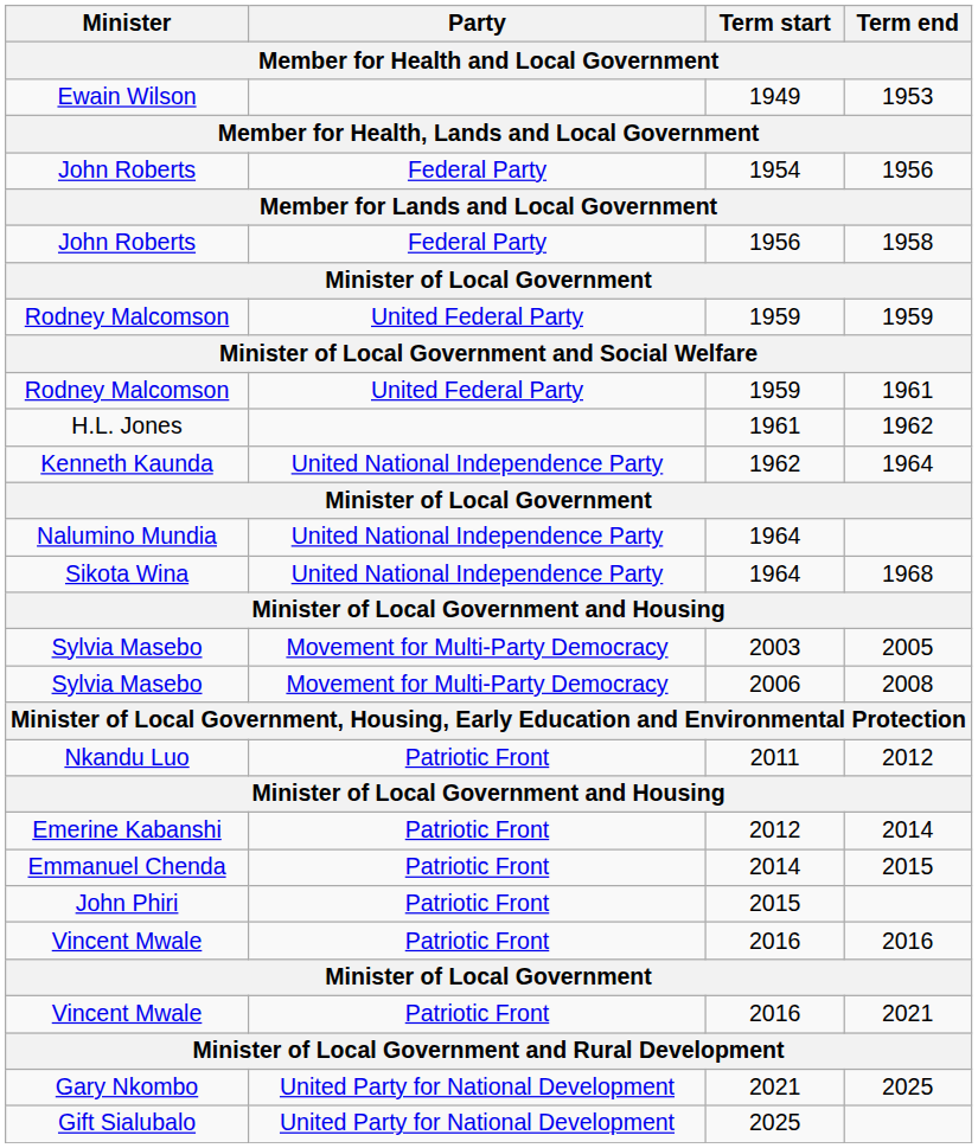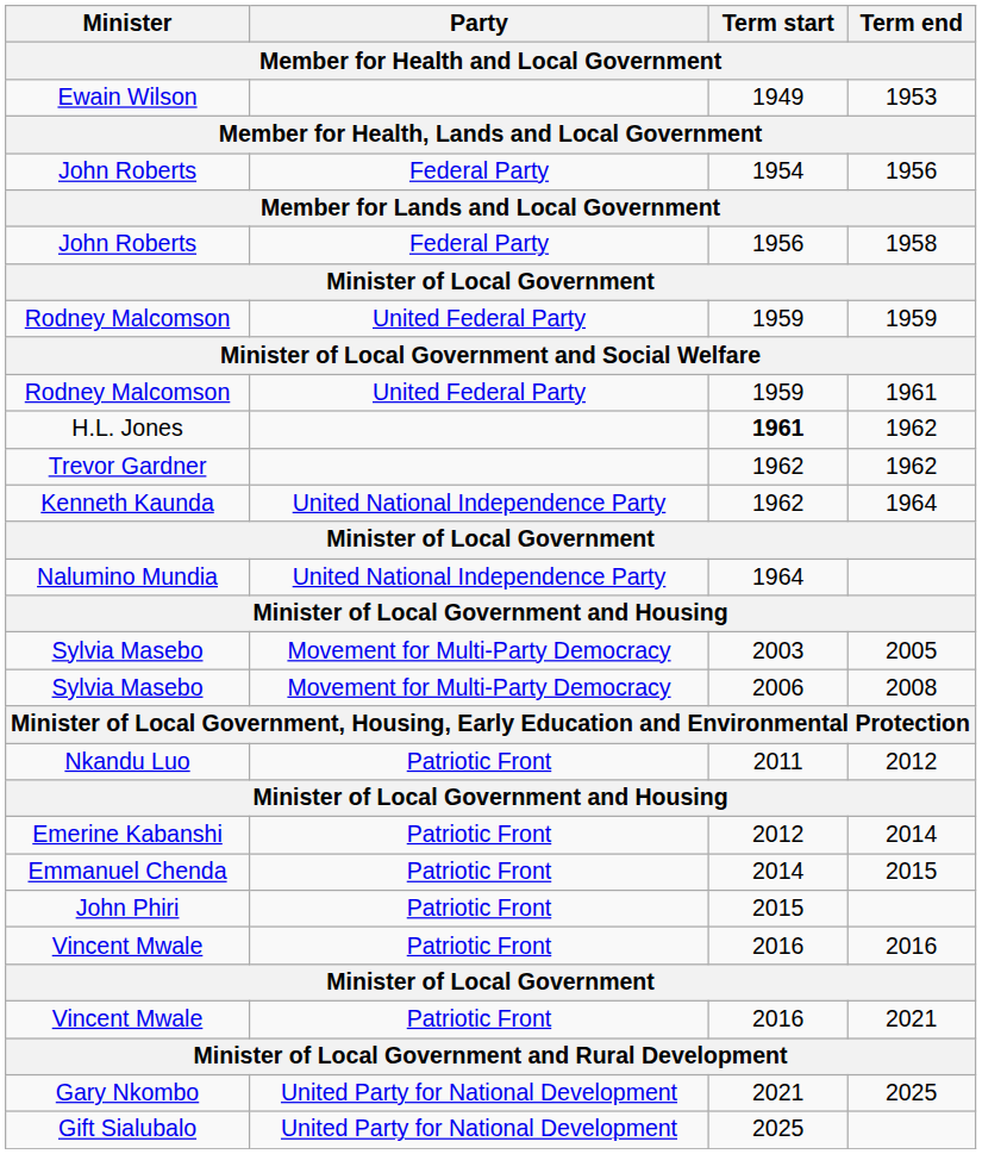 <table class=wikitable style=text-align:center>
 <tr>
 <th>Minister</th>
 <th>Party</th>
 <th>Term start</th>
 <th>Term end</th>
 </tr>
 <tr>
 <th colspan=4>Member for Health and Local Government</th>
 </tr>
 <tr>
 <td><a href='#'>Ewain Wilson</a></td>
 <td></td>
 <td>1949</td>
 <td>1953</td>
 </tr>
 <tr>
 <th colspan=4>Member for Health, Lands and Local Government</th>
 </tr>
 <tr>
 <td><a href='#'>John Roberts</a></td>
 <td><a href='#'>Federal Party</a></td>
 <td>1954</td>
 <td>1956</td>
 </tr>
 <tr>
 <th colspan=4>Member for Lands and Local Government</th>
 </tr>
 <tr>
 <td><a href='#'>John Roberts</a></td>
 <td><a href='#'>Federal Party</a></td>
 <td>1956</td>
 <td>1958</td>
 </tr>
 <tr>
 <th colspan=4>Minister of Local Government</th>
 </tr>
 <tr>
 <td><a href='#'>Rodney Malcomson</a></td>
 <td><a href='#'>United Federal Party</a></td>
 <td>1959</td>
 <td>1959</td>
 </tr>
 <tr>
 <th colspan=4>Minister of Local Government and Social Welfare</th>
 </tr>
 <tr>
 <td><a href='#'>Rodney Malcomson</a></td>
 <td><a href='#'>United Federal Party</a></td>
 <td>1959</td>
 <td>1961</td>
 </tr>
 <tr>
 <td>H.L. Jones</td>
 <td></td>
-<td>1961</td>
+<td><strong>1961</strong></td>
+<td>1962</td>
+</tr>
+<tr>
+<td><a href='#'>Trevor Gardner</a></td>
+<td></td>
+<td>1962</td>
 <td>1962</td>
 </tr>
 <tr>
 <td><a href='#'>Kenneth Kaunda</a></td>
 <td><a href='#'>United National Independence Party</a></td>
 <td>1962</td>
 <td>1964</td>
 </tr>
 <tr>
 <th colspan=4>Minister of Local Government</th>
 </tr>
 <tr>
 <td><a href='#'>Nalumino Mundia</a></td>
 <td><a href='#'>United National Independence Party</a></td>
 <td>1964</td>
 <td></td>
-</tr>
-<tr>
-<td><a href='#'>Sikota Wina</a></td>
-<td><a href='#'>United National Independence Party</a></td>
-<td>1964</td>
-<td>1968</td>
 </tr>
 <tr>
 <th colspan=4>Minister of Local Government and Housing</th>
 </tr>
 <tr>
 <td><a href='#'>Sylvia Masebo</a></td>
 <td><a href='#'>Movement for Multi-Party Democracy</a></td>
 <td>2003</td>
 <td>2005</td>
 </tr>
 <tr>
 <td><a href='#'>Sylvia Masebo</a></td>
 <td><a href='#'>Movement for Multi-Party Democracy</a></td>
 <td>2006</td>
 <td>2008</td>
 </tr>
 <tr>
 <th colspan=4>Minister of Local Government, Housing, Early Education and Environmental Protection</th>
 </tr>
 <tr>
 <td><a href='#'>Nkandu Luo</a></td>
 <td><a href='#'>Patriotic Front</a></td>
 <td>2011</td>
 <td>2012</td>
 </tr>
 <tr>
 <th colspan=4>Minister of Local Government and Housing</th>
 </tr>
 <tr>
 <td><a href='#'>Emerine Kabanshi</a></td>
 <td><a href='#'>Patriotic Front</a></td>
 <td>2012</td>
 <td>2014</td>
 </tr>
 <tr>
 <td><a href='#'>Emmanuel Chenda</a></td>
 <td><a href='#'>Patriotic Front</a></td>
 <td>2014</td>
 <td>2015</td>
 </tr>
 <tr>
 <td><a href='#'>John Phiri</a></td>
 <td><a href='#'>Patriotic Front</a></td>
 <td>2015</td>
 <td></td>
 </tr>
 <tr>
 <td><a href='#'>Vincent Mwale</a></td>
 <td><a href='#'>Patriotic Front</a></td>
 <td>2016</td>
 <td>2016</td>
 </tr>
 <tr>
 <th colspan=4>Minister of Local Government</th>
 </tr>
 <tr>
 <td><a href='#'>Vincent Mwale</a></td>
 <td><a href='#'>Patriotic Front</a></td>
 <td>2016</td>
 <td>2021</td>
 </tr>
 <tr>
 <th colspan="4">Minister of Local Government and Rural Development</th>
 </tr>
 <tr>
 <td><a href='#'>Gary Nkombo</a></td>
 <td><a href='#'>United Party for National Development</a></td>
 <td>2021</td>
 <td>2025</td>
 </tr>
 <tr>
 <td><a href='#'>Gift Sialubalo</a></td>
 <td><a href='#'>United Party for National Development</a></td>
 <td>2025</td>
 <td></td>
 </tr>
 </table>
